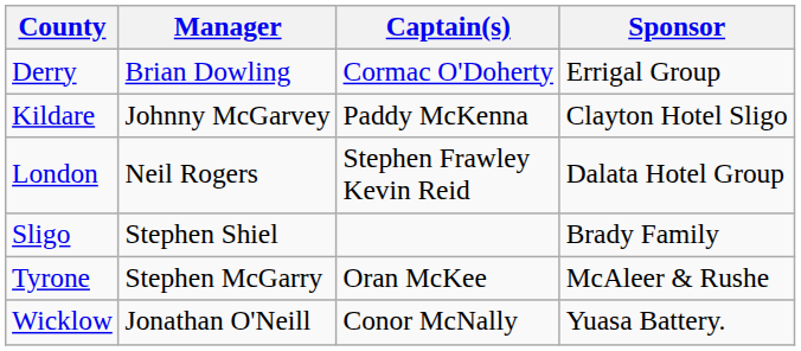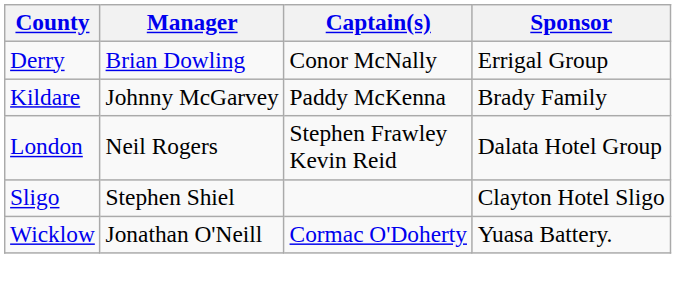 <table class="wikitable">
 <tr>
 <th><a href='#'>County</a></th>
 <th><a href='#'>Manager</a></th>
 <th><a href='#'>Captain(s)</a></th>
 <th><a href='#'>Sponsor</a></th>
 </tr>
 <tr>
 <td> <a href='#'>Derry</a></td>
 <td><a href='#'>Brian Dowling</a></td>
-<td><a href='#'>Cormac O'Doherty</a></td>
+<td>Conor McNally</td>
 <td>Errigal Group</td>
 </tr>
 <tr>
 <td> <a href='#'>Kildare</a></td>
 <td>Johnny McGarvey</td>
 <td>Paddy McKenna</td>
-<td>Clayton Hotel Sligo</td>
+<td>Brady Family</td>
 </tr>
 <tr>
 <td> <a href='#'>London</a></td>
 <td>Neil Rogers</td>
 <td>Stephen Frawley<br>Kevin Reid</td>
 <td>Dalata Hotel Group</td>
 </tr>
 <tr>
 <td> <a href='#'>Sligo</a></td>
 <td>Stephen Shiel</td>
 <td></td>
-<td>Brady Family</td>
-</tr>
-<tr>
-<td> <a href='#'>Tyrone</a></td>
-<td>Stephen McGarry</td>
-<td>Oran McKee</td>
-<td>McAleer & Rushe</td>
+<td>Clayton Hotel Sligo</td>
 </tr>
 <tr>
 <td> <a href='#'>Wicklow</a></td>
 <td>Jonathan O'Neill</td>
-<td>Conor McNally</td>
+<td><a href='#'>Cormac O'Doherty</a></td>
 <td>Yuasa Battery.</td>
 </tr>
 </table>
